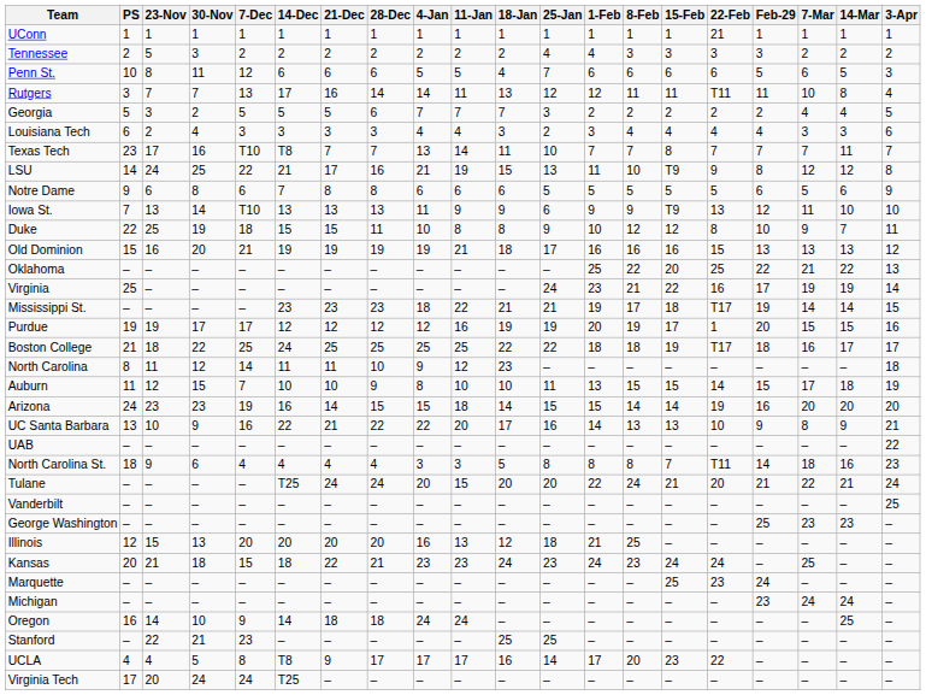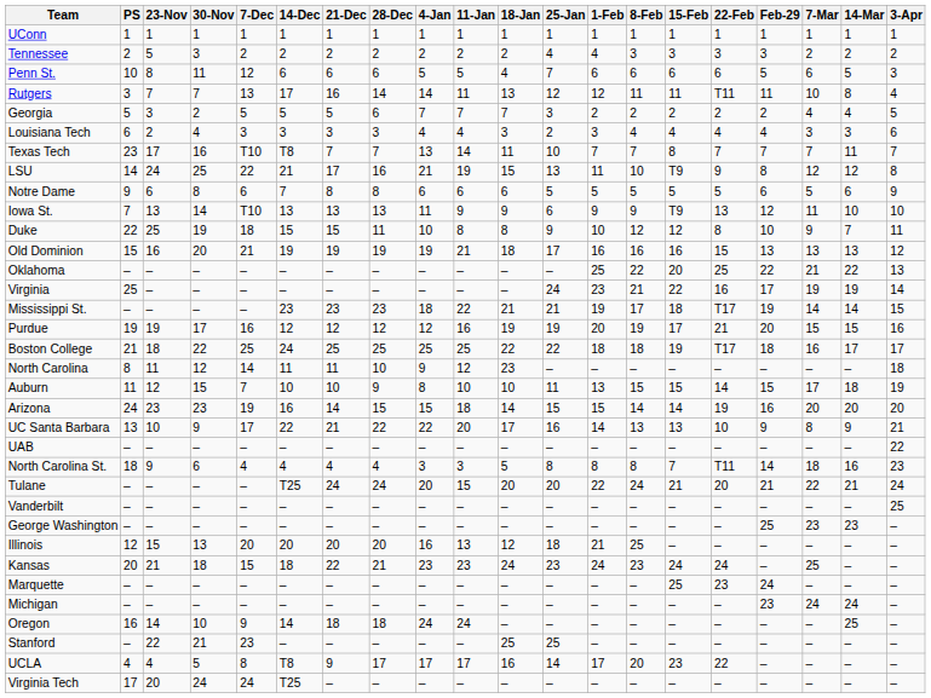 <table class="wikitable sortable">
 <tr>
 <th>Team</th>
 <th>PS</th>
 <th>23-Nov</th>
 <th>30-Nov</th>
 <th>7-Dec</th>
 <th>14-Dec</th>
 <th>21-Dec</th>
 <th>28-Dec</th>
 <th>4-Jan</th>
 <th>11-Jan</th>
 <th>18-Jan</th>
 <th>25-Jan</th>
 <th>1-Feb</th>
 <th>8-Feb</th>
 <th>15-Feb</th>
 <th>22-Feb</th>
 <th>Feb-29</th>
 <th>7-Mar</th>
 <th>14-Mar</th>
 <th>3-Apr</th>
 </tr>
 <tr>
 <td><a href='#'>UConn</a></td>
 <td>1</td>
 <td>1</td>
 <td>1</td>
 <td>1</td>
 <td>1</td>
 <td>1</td>
 <td>1</td>
 <td>1</td>
 <td>1</td>
 <td>1</td>
 <td>1</td>
 <td>1</td>
 <td>1</td>
 <td>1</td>
-<td>21</td>
+<td>1</td>
 <td>1</td>
 <td>1</td>
 <td>1</td>
 <td>1</td>
 </tr>
 <tr>
 <td><a href='#'>Tennessee</a></td>
 <td>2</td>
 <td>5</td>
 <td>3</td>
 <td>2</td>
 <td>2</td>
 <td>2</td>
 <td>2</td>
 <td>2</td>
 <td>2</td>
 <td>2</td>
 <td>4</td>
 <td>4</td>
 <td>3</td>
 <td>3</td>
 <td>3</td>
 <td>3</td>
 <td>2</td>
 <td>2</td>
 <td>2</td>
 </tr>
 <tr>
 <td><a href='#'>Penn St.</a></td>
 <td>10</td>
 <td>8</td>
 <td>11</td>
 <td>12</td>
 <td>6</td>
 <td>6</td>
 <td>6</td>
 <td>5</td>
 <td>5</td>
 <td>4</td>
 <td>7</td>
 <td>6</td>
 <td>6</td>
 <td>6</td>
 <td>6</td>
 <td>5</td>
 <td>6</td>
 <td>5</td>
 <td>3</td>
 </tr>
 <tr>
 <td><a href='#'>Rutgers</a></td>
 <td>3</td>
 <td>7</td>
 <td>7</td>
 <td>13</td>
 <td>17</td>
 <td>16</td>
 <td>14</td>
 <td>14</td>
 <td>11</td>
 <td>13</td>
 <td>12</td>
 <td>12</td>
 <td>11</td>
 <td>11</td>
 <td data-sort-value=11>T11</td>
 <td>11</td>
 <td>10</td>
 <td>8</td>
 <td>4</td>
 </tr>
 <tr>
 <td>Georgia</td>
 <td>5</td>
 <td>3</td>
 <td>2</td>
 <td>5</td>
 <td>5</td>
 <td>5</td>
 <td>6</td>
 <td>7</td>
 <td>7</td>
 <td>7</td>
 <td>3</td>
 <td>2</td>
 <td>2</td>
 <td>2</td>
 <td>2</td>
 <td>2</td>
 <td>4</td>
 <td>4</td>
 <td>5</td>
 </tr>
 <tr>
 <td>Louisiana Tech</td>
 <td>6</td>
 <td>2</td>
 <td>4</td>
 <td>3</td>
 <td>3</td>
 <td>3</td>
 <td>3</td>
 <td>4</td>
 <td>4</td>
 <td>3</td>
 <td>2</td>
 <td>3</td>
 <td>4</td>
 <td>4</td>
 <td>4</td>
 <td>4</td>
 <td>3</td>
 <td>3</td>
 <td>6</td>
 </tr>
 <tr>
 <td>Texas Tech</td>
 <td>23</td>
 <td>17</td>
 <td>16</td>
 <td data-sort-value=10>T10</td>
 <td data-sort-value=8>T8</td>
 <td>7</td>
 <td>7</td>
 <td>13</td>
 <td>14</td>
 <td>11</td>
 <td>10</td>
 <td>7</td>
 <td>7</td>
 <td>8</td>
 <td>7</td>
 <td>7</td>
 <td>7</td>
 <td>11</td>
 <td>7</td>
 </tr>
 <tr>
 <td>LSU</td>
 <td>14</td>
 <td>24</td>
 <td>25</td>
 <td>22</td>
 <td>21</td>
 <td>17</td>
 <td>16</td>
 <td>21</td>
 <td>19</td>
 <td>15</td>
 <td>13</td>
 <td>11</td>
 <td>10</td>
 <td data-sort-value=9>T9</td>
 <td>9</td>
 <td>8</td>
 <td>12</td>
 <td>12</td>
 <td>8</td>
 </tr>
 <tr>
 <td>Notre Dame</td>
 <td>9</td>
 <td>6</td>
 <td>8</td>
 <td>6</td>
 <td>7</td>
 <td>8</td>
 <td>8</td>
 <td>6</td>
 <td>6</td>
 <td>6</td>
 <td>5</td>
 <td>5</td>
 <td>5</td>
 <td>5</td>
 <td>5</td>
 <td>6</td>
 <td>5</td>
 <td>6</td>
 <td>9</td>
 </tr>
 <tr>
 <td>Iowa St.</td>
 <td>7</td>
 <td>13</td>
 <td>14</td>
 <td data-sort-value=10>T10</td>
 <td>13</td>
 <td>13</td>
 <td>13</td>
 <td>11</td>
 <td>9</td>
 <td>9</td>
 <td>6</td>
 <td>9</td>
 <td>9</td>
 <td data-sort-value=9>T9</td>
 <td>13</td>
 <td>12</td>
 <td>11</td>
 <td>10</td>
 <td>10</td>
 </tr>
 <tr>
 <td>Duke</td>
 <td>22</td>
 <td>25</td>
 <td>19</td>
 <td>18</td>
 <td>15</td>
 <td>15</td>
 <td>11</td>
 <td>10</td>
 <td>8</td>
 <td>8</td>
 <td>9</td>
 <td>10</td>
 <td>12</td>
 <td>12</td>
 <td>8</td>
 <td>10</td>
 <td>9</td>
 <td>7</td>
 <td>11</td>
 </tr>
 <tr>
 <td>Old Dominion</td>
 <td>15</td>
 <td>16</td>
 <td>20</td>
 <td>21</td>
 <td>19</td>
 <td>19</td>
 <td>19</td>
 <td>19</td>
 <td>21</td>
 <td>18</td>
 <td>17</td>
 <td>16</td>
 <td>16</td>
 <td>16</td>
 <td>15</td>
 <td>13</td>
 <td>13</td>
 <td>13</td>
 <td>12</td>
 </tr>
 <tr>
 <td>Oklahoma</td>
 <td data-sort-value=99>–</td>
 <td data-sort-value=99>–</td>
 <td data-sort-value=99>–</td>
 <td data-sort-value=99>–</td>
 <td data-sort-value=99>–</td>
 <td data-sort-value=99>–</td>
 <td data-sort-value=99>–</td>
 <td data-sort-value=99>–</td>
 <td data-sort-value=99>–</td>
 <td data-sort-value=99>–</td>
 <td data-sort-value=99>–</td>
 <td>25</td>
 <td>22</td>
 <td>20</td>
 <td>25</td>
 <td>22</td>
 <td>21</td>
 <td>22</td>
 <td>13</td>
 </tr>
 <tr>
 <td>Virginia</td>
 <td>25</td>
 <td data-sort-value=99>–</td>
 <td data-sort-value=99>–</td>
 <td data-sort-value=99>–</td>
 <td data-sort-value=99>–</td>
 <td data-sort-value=99>–</td>
 <td data-sort-value=99>–</td>
 <td data-sort-value=99>–</td>
 <td data-sort-value=99>–</td>
 <td data-sort-value=99>–</td>
 <td>24</td>
 <td>23</td>
 <td>21</td>
 <td>22</td>
 <td>16</td>
 <td>17</td>
 <td>19</td>
 <td>19</td>
 <td>14</td>
 </tr>
 <tr>
 <td>Mississippi St.</td>
 <td data-sort-value=99>–</td>
 <td data-sort-value=99>–</td>
 <td data-sort-value=99>–</td>
 <td data-sort-value=99>–</td>
 <td>23</td>
 <td>23</td>
 <td>23</td>
 <td>18</td>
 <td>22</td>
 <td>21</td>
 <td>21</td>
 <td>19</td>
 <td>17</td>
 <td>18</td>
 <td data-sort-value=7>T17</td>
 <td>19</td>
 <td>14</td>
 <td>14</td>
 <td>15</td>
 </tr>
 <tr>
 <td>Purdue</td>
 <td>19</td>
 <td>19</td>
 <td>17</td>
-<td>17</td>
+<td>16</td>
 <td>12</td>
 <td>12</td>
 <td>12</td>
 <td>12</td>
 <td>16</td>
 <td>19</td>
 <td>19</td>
 <td>20</td>
 <td>19</td>
 <td>17</td>
-<td>1</td>
+<td>21</td>
 <td>20</td>
 <td>15</td>
 <td>15</td>
 <td>16</td>
 </tr>
 <tr>
 <td>Boston College</td>
 <td>21</td>
 <td>18</td>
 <td>22</td>
 <td>25</td>
 <td>24</td>
 <td>25</td>
 <td>25</td>
 <td>25</td>
 <td>25</td>
 <td>22</td>
 <td>22</td>
 <td>18</td>
 <td>18</td>
 <td>19</td>
 <td data-sort-value=17>T17</td>
 <td>18</td>
 <td>16</td>
 <td>17</td>
 <td>17</td>
 </tr>
 <tr>
 <td>North Carolina</td>
 <td>8</td>
 <td>11</td>
 <td>12</td>
 <td>14</td>
 <td>11</td>
 <td>11</td>
 <td>10</td>
 <td>9</td>
 <td>12</td>
 <td>23</td>
 <td data-sort-value=99>–</td>
 <td data-sort-value=99>–</td>
 <td data-sort-value=99>–</td>
 <td data-sort-value=99>–</td>
 <td data-sort-value=99>–</td>
 <td data-sort-value=99>–</td>
 <td data-sort-value=99>–</td>
 <td data-sort-value=99>–</td>
 <td>18</td>
 </tr>
 <tr>
 <td>Auburn</td>
 <td>11</td>
 <td>12</td>
 <td>15</td>
 <td>7</td>
 <td>10</td>
 <td>10</td>
 <td>9</td>
 <td>8</td>
 <td>10</td>
 <td>10</td>
 <td>11</td>
 <td>13</td>
 <td>15</td>
 <td>15</td>
 <td>14</td>
 <td>15</td>
 <td>17</td>
 <td>18</td>
 <td>19</td>
 </tr>
 <tr>
 <td>Arizona</td>
 <td>24</td>
 <td>23</td>
 <td>23</td>
 <td>19</td>
 <td>16</td>
 <td>14</td>
 <td>15</td>
 <td>15</td>
 <td>18</td>
 <td>14</td>
 <td>15</td>
 <td>15</td>
 <td>14</td>
 <td>14</td>
 <td>19</td>
 <td>16</td>
 <td>20</td>
 <td>20</td>
 <td>20</td>
 </tr>
 <tr>
 <td>UC Santa Barbara</td>
 <td>13</td>
 <td>10</td>
 <td>9</td>
-<td>16</td>
+<td>17</td>
 <td>22</td>
 <td>21</td>
 <td>22</td>
 <td>22</td>
 <td>20</td>
 <td>17</td>
 <td>16</td>
 <td>14</td>
 <td>13</td>
 <td>13</td>
 <td>10</td>
 <td>9</td>
 <td>8</td>
 <td>9</td>
 <td>21</td>
 </tr>
 <tr>
 <td>UAB</td>
 <td data-sort-value=99>–</td>
 <td data-sort-value=99>–</td>
 <td data-sort-value=99>–</td>
 <td data-sort-value=99>–</td>
 <td data-sort-value=99>–</td>
 <td data-sort-value=99>–</td>
 <td data-sort-value=99>–</td>
 <td data-sort-value=99>–</td>
 <td data-sort-value=99>–</td>
 <td data-sort-value=99>–</td>
 <td data-sort-value=99>–</td>
 <td data-sort-value=99>–</td>
 <td data-sort-value=99>–</td>
 <td data-sort-value=99>–</td>
 <td data-sort-value=99>–</td>
 <td data-sort-value=99>–</td>
 <td data-sort-value=99>–</td>
 <td data-sort-value=99>–</td>
 <td>22</td>
 </tr>
 <tr>
 <td>North Carolina St.</td>
 <td>18</td>
 <td>9</td>
 <td>6</td>
 <td>4</td>
 <td>4</td>
 <td>4</td>
 <td>4</td>
 <td>3</td>
 <td>3</td>
 <td>5</td>
 <td>8</td>
 <td>8</td>
 <td>8</td>
 <td>7</td>
 <td data-sort-value=11>T11</td>
 <td>14</td>
 <td>18</td>
 <td>16</td>
 <td>23</td>
 </tr>
 <tr>
 <td>Tulane</td>
 <td data-sort-value=99>–</td>
 <td data-sort-value=99>–</td>
 <td data-sort-value=99>–</td>
 <td data-sort-value=99>–</td>
 <td data-sort-value=25>T25</td>
 <td>24</td>
 <td>24</td>
 <td>20</td>
 <td>15</td>
 <td>20</td>
 <td>20</td>
 <td>22</td>
 <td>24</td>
 <td>21</td>
 <td>20</td>
 <td>21</td>
 <td>22</td>
 <td>21</td>
 <td>24</td>
 </tr>
 <tr>
 <td>Vanderbilt</td>
 <td data-sort-value=99>–</td>
 <td data-sort-value=99>–</td>
 <td data-sort-value=99>–</td>
 <td data-sort-value=99>–</td>
 <td data-sort-value=99>–</td>
 <td data-sort-value=99>–</td>
 <td data-sort-value=99>–</td>
 <td data-sort-value=99>–</td>
 <td data-sort-value=99>–</td>
 <td data-sort-value=99>–</td>
 <td data-sort-value=99>–</td>
 <td data-sort-value=99>–</td>
 <td data-sort-value=99>–</td>
 <td data-sort-value=99>–</td>
 <td data-sort-value=99>–</td>
 <td data-sort-value=99>–</td>
 <td data-sort-value=99>–</td>
 <td data-sort-value=99>–</td>
 <td>25</td>
 </tr>
 <tr>
 <td>George Washington</td>
 <td data-sort-value=99>–</td>
 <td data-sort-value=99>–</td>
 <td data-sort-value=99>–</td>
 <td data-sort-value=99>–</td>
 <td data-sort-value=99>–</td>
 <td data-sort-value=99>–</td>
 <td data-sort-value=99>–</td>
 <td data-sort-value=99>–</td>
 <td data-sort-value=99>–</td>
 <td data-sort-value=99>–</td>
 <td data-sort-value=99>–</td>
 <td data-sort-value=99>–</td>
 <td data-sort-value=99>–</td>
 <td data-sort-value=99>–</td>
 <td data-sort-value=99>–</td>
 <td>25</td>
 <td>23</td>
 <td>23</td>
 <td data-sort-value=99>–</td>
 </tr>
 <tr>
 <td>Illinois</td>
 <td>12</td>
 <td>15</td>
 <td>13</td>
 <td>20</td>
 <td>20</td>
 <td>20</td>
 <td>20</td>
 <td>16</td>
 <td>13</td>
 <td>12</td>
 <td>18</td>
 <td>21</td>
 <td>25</td>
 <td data-sort-value=99>–</td>
 <td data-sort-value=99>–</td>
 <td data-sort-value=99>–</td>
 <td data-sort-value=99>–</td>
 <td data-sort-value=99>–</td>
 <td data-sort-value=99>–</td>
 </tr>
 <tr>
 <td>Kansas</td>
 <td>20</td>
 <td>21</td>
 <td>18</td>
 <td>15</td>
 <td>18</td>
 <td>22</td>
 <td>21</td>
 <td>23</td>
 <td>23</td>
 <td>24</td>
 <td>23</td>
 <td>24</td>
 <td>23</td>
 <td>24</td>
 <td>24</td>
 <td data-sort-value=99>–</td>
 <td>25</td>
 <td data-sort-value=99>–</td>
 <td data-sort-value=99>–</td>
 </tr>
 <tr>
 <td>Marquette</td>
 <td data-sort-value=99>–</td>
 <td data-sort-value=99>–</td>
 <td data-sort-value=99>–</td>
 <td data-sort-value=99>–</td>
 <td data-sort-value=99>–</td>
 <td data-sort-value=99>–</td>
 <td data-sort-value=99>–</td>
 <td data-sort-value=99>–</td>
 <td data-sort-value=99>–</td>
 <td data-sort-value=99>–</td>
 <td data-sort-value=99>–</td>
 <td data-sort-value=99>–</td>
 <td data-sort-value=99>–</td>
 <td>25</td>
 <td>23</td>
 <td>24</td>
 <td data-sort-value=99>–</td>
 <td data-sort-value=99>–</td>
 <td data-sort-value=99>–</td>
 </tr>
 <tr>
 <td>Michigan</td>
 <td data-sort-value=99>–</td>
 <td data-sort-value=99>–</td>
 <td data-sort-value=99>–</td>
 <td data-sort-value=99>–</td>
 <td data-sort-value=99>–</td>
 <td data-sort-value=99>–</td>
 <td data-sort-value=99>–</td>
 <td data-sort-value=99>–</td>
 <td data-sort-value=99>–</td>
 <td data-sort-value=99>–</td>
 <td data-sort-value=99>–</td>
 <td data-sort-value=99>–</td>
 <td data-sort-value=99>–</td>
 <td data-sort-value=99>–</td>
 <td data-sort-value=99>–</td>
 <td>23</td>
 <td>24</td>
 <td>24</td>
 <td data-sort-value=99>–</td>
 </tr>
 <tr>
 <td>Oregon</td>
 <td>16</td>
 <td>14</td>
 <td>10</td>
 <td>9</td>
 <td>14</td>
 <td>18</td>
 <td>18</td>
 <td>24</td>
 <td>24</td>
 <td data-sort-value=99>–</td>
 <td data-sort-value=99>–</td>
 <td data-sort-value=99>–</td>
 <td data-sort-value=99>–</td>
 <td data-sort-value=99>–</td>
 <td data-sort-value=99>–</td>
 <td data-sort-value=99>–</td>
 <td data-sort-value=99>–</td>
 <td>25</td>
 <td data-sort-value=99>–</td>
 </tr>
 <tr>
 <td>Stanford</td>
 <td data-sort-value=99>–</td>
 <td>22</td>
 <td>21</td>
 <td>23</td>
 <td data-sort-value=99>–</td>
 <td data-sort-value=99>–</td>
 <td data-sort-value=99>–</td>
 <td data-sort-value=99>–</td>
 <td data-sort-value=99>–</td>
 <td>25</td>
 <td>25</td>
 <td data-sort-value=99>–</td>
 <td data-sort-value=99>–</td>
 <td data-sort-value=99>–</td>
 <td data-sort-value=99>–</td>
 <td data-sort-value=99>–</td>
 <td data-sort-value=99>–</td>
 <td data-sort-value=99>–</td>
 <td data-sort-value=99>–</td>
 </tr>
 <tr>
 <td>UCLA</td>
 <td>4</td>
 <td>4</td>
 <td>5</td>
 <td>8</td>
 <td data-sort-value=8>T8</td>
 <td>9</td>
 <td>17</td>
 <td>17</td>
 <td>17</td>
 <td>16</td>
 <td>14</td>
 <td>17</td>
 <td>20</td>
 <td>23</td>
 <td>22</td>
 <td data-sort-value=99>–</td>
 <td data-sort-value=99>–</td>
 <td data-sort-value=99>–</td>
 <td data-sort-value=99>–</td>
 </tr>
 <tr>
 <td>Virginia Tech</td>
 <td>17</td>
 <td>20</td>
 <td>24</td>
 <td>24</td>
 <td data-sort-value=25>T25</td>
 <td data-sort-value=99>–</td>
 <td data-sort-value=99>–</td>
 <td data-sort-value=99>–</td>
 <td data-sort-value=99>–</td>
 <td data-sort-value=99>–</td>
 <td data-sort-value=99>–</td>
 <td data-sort-value=99>–</td>
 <td data-sort-value=99>–</td>
 <td data-sort-value=99>–</td>
 <td data-sort-value=99>–</td>
 <td data-sort-value=99>–</td>
 <td data-sort-value=99>–</td>
 <td data-sort-value=99>–</td>
 <td data-sort-value=99>–</td>
 </tr>
 </table>
